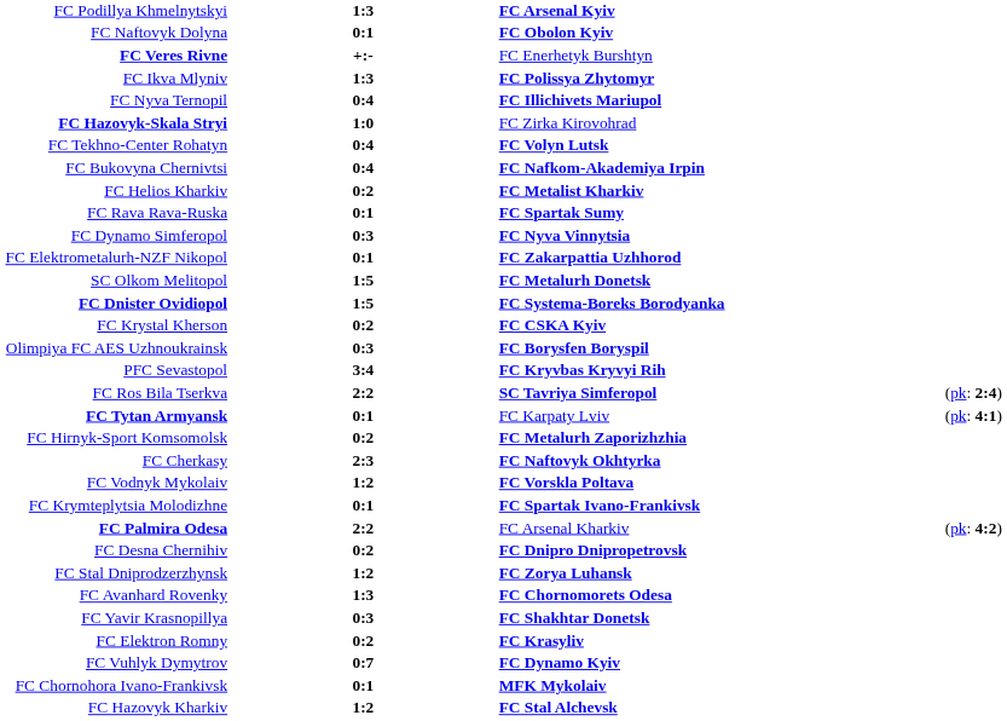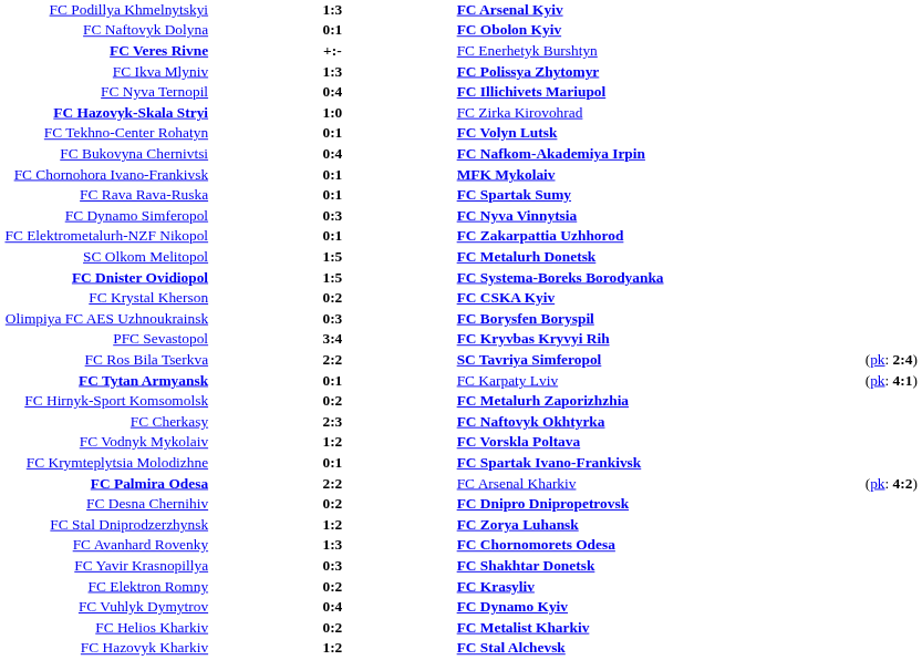 <table width=100% cellspacing=1>
 <tr>
 <th width=20%></th>
 <th width=12%></th>
 <th width=20%></th>
 <th></th>
 </tr>
 <tr style=font-size:90%>
 <td align=right><a href='#'>FC Podillya Khmelnytskyi</a></td>
 <td align=center><strong>1:3</strong></td>
 <td><strong><a href='#'>FC Arsenal Kyiv</a></strong></td>
 <td></td>
 </tr>
 <tr style=font-size:90%>
 <td align=right><a href='#'>FC Naftovyk Dolyna</a></td>
 <td align=center><strong>0:1</strong></td>
 <td><strong><a href='#'>FC Obolon Kyiv</a></strong></td>
 <td></td>
 </tr>
 <tr style=font-size:90%>
 <td align=right><strong><a href='#'>FC Veres Rivne</a></strong></td>
 <td align=center><strong>+:-</strong></td>
 <td><a href='#'>FC Enerhetyk Burshtyn</a></td>
 <td></td>
 </tr>
 <tr style=font-size:90%>
 <td align=right><a href='#'>FC Ikva Mlyniv</a></td>
 <td align=center><strong>1:3</strong></td>
 <td><strong><a href='#'>FC Polissya Zhytomyr</a></strong></td>
 </tr>
 <tr style=font-size:90%>
 <td align=right><a href='#'>FC Nyva Ternopil</a></td>
 <td align=center><strong>0:4</strong></td>
 <td><strong><a href='#'>FC Illichivets Mariupol</a></strong></td>
 </tr>
 <tr style=font-size:90%>
 <td align=right><strong><a href='#'>FC Hazovyk-Skala Stryi</a></strong></td>
 <td align=center><strong>1:0</strong></td>
 <td><a href='#'>FC Zirka Kirovohrad</a></td>
 </tr>
 <tr style=font-size:90%>
 <td align=right><a href='#'>FC Tekhno-Center Rohatyn</a></td>
-<td align=center><strong>0:4</strong></td>
+<td align=center><strong>0:1</strong></td>
 <td><strong><a href='#'>FC Volyn Lutsk</a></strong></td>
 </tr>
 <tr style=font-size:90%>
 <td align=right><a href='#'>FC Bukovyna Chernivtsi</a></td>
 <td align=center><strong>0:4</strong></td>
 <td><strong><a href='#'>FC Nafkom-Akademiya Irpin</a></strong></td>
 <td></td>
 </tr>
 <tr style=font-size:90%>
-<td align=right><a href='#'>FC Helios Kharkiv</a></td>
-<td align=center><strong>0:2</strong></td>
-<td><strong><a href='#'>FC Metalist Kharkiv</a></strong></td>
+<td align=right><a href='#'>FC Chornohora Ivano-Frankivsk</a></td>
+<td align=center><strong>0:1</strong></td>
+<td><strong><a href='#'>MFK Mykolaiv</a></strong></td>
 <td></td>
 </tr>
 <tr style=font-size:90%>
 <td align=right><a href='#'>FC Rava Rava-Ruska</a></td>
 <td align=center><strong>0:1</strong></td>
 <td><strong><a href='#'>FC Spartak Sumy</a></strong></td>
 </tr>
 <tr style=font-size:90%>
 <td align=right><a href='#'>FC Dynamo Simferopol</a></td>
 <td align=center><strong>0:3</strong></td>
 <td><strong><a href='#'>FC Nyva Vinnytsia</a></strong></td>
 </tr>
 <tr style=font-size:90%>
 <td align=right><a href='#'>FC Elektrometalurh-NZF Nikopol</a></td>
 <td align=center><strong>0:1</strong></td>
 <td><strong><a href='#'>FC Zakarpattia Uzhhorod</a></strong></td>
 </tr>
 <tr style=font-size:90%>
 <td align=right><a href='#'>SC Olkom Melitopol</a></td>
 <td align=center><strong>1:5</strong></td>
 <td><strong><a href='#'>FC Metalurh Donetsk</a></strong></td>
 </tr>
 <tr style=font-size:90%>
 <td align=right><strong><a href='#'>FC Dnister Ovidiopol</a></strong></td>
 <td align=center><strong>1:5</strong></td>
 <td><strong><a href='#'>FC Systema-Boreks Borodyanka</a></strong></td>
 </tr>
 <tr style=font-size:90%>
 <td align=right><a href='#'>FC Krystal Kherson</a></td>
 <td align=center><strong>0:2</strong></td>
 <td><strong><a href='#'>FC CSKA Kyiv</a></strong></td>
 <td></td>
 </tr>
 <tr style=font-size:90%>
 <td align=right><a href='#'>Olimpiya FC AES Uzhnoukrainsk</a></td>
 <td align=center><strong>0:3</strong></td>
 <td><strong><a href='#'>FC Borysfen Boryspil</a></strong></td>
 </tr>
 <tr style=font-size:90%>
 <td align=right><a href='#'>PFC Sevastopol</a></td>
 <td align=center><strong>3:4</strong></td>
 <td><strong><a href='#'>FC Kryvbas Kryvyi Rih</a></strong></td>
 </tr>
 <tr style=font-size:90%>
 <td align=right><a href='#'>FC Ros Bila Tserkva</a></td>
 <td align=center><strong>2:2</strong></td>
 <td><strong><a href='#'>SC Tavriya Simferopol</a></strong></td>
 <td>(<a href='#'>pk</a>: <strong>2:4</strong>)</td>
 </tr>
 <tr style=font-size:90%>
 <td align=right><strong><a href='#'>FC Tytan Armyansk</a></strong></td>
 <td align=center><strong>0:1</strong></td>
 <td><a href='#'>FC Karpaty Lviv</a></td>
 <td>(<a href='#'>pk</a>: <strong>4:1</strong>)</td>
 </tr>
 <tr style=font-size:90%>
 <td align=right><a href='#'>FC Hirnyk-Sport Komsomolsk</a></td>
 <td align=center><strong>0:2</strong></td>
 <td><strong><a href='#'>FC Metalurh Zaporizhzhia</a></strong></td>
 </tr>
 <tr style=font-size:90%>
 <td align=right><a href='#'>FC Cherkasy</a></td>
 <td align=center><strong>2:3</strong></td>
 <td><strong><a href='#'>FC Naftovyk Okhtyrka</a></strong></td>
 </tr>
 <tr style=font-size:90%>
 <td align=right><a href='#'>FC Vodnyk Mykolaiv</a></td>
 <td align=center><strong>1:2</strong></td>
 <td><strong><a href='#'>FC Vorskla Poltava</a></strong></td>
 <td></td>
 </tr>
 <tr style=font-size:90%>
 <td align=right><a href='#'>FC Krymteplytsia Molodizhne</a></td>
 <td align=center><strong>0:1</strong></td>
 <td><strong><a href='#'>FC Spartak Ivano-Frankivsk</a></strong></td>
 </tr>
 <tr style=font-size:90%>
 <td align=right><strong><a href='#'>FC Palmira Odesa</a></strong></td>
 <td align=center><strong>2:2</strong></td>
 <td><a href='#'>FC Arsenal Kharkiv</a></td>
 <td>(<a href='#'>pk</a>: <strong>4:2</strong>)</td>
 </tr>
 <tr style=font-size:90%>
 <td align=right><a href='#'>FC Desna Chernihiv</a></td>
 <td align=center><strong>0:2</strong></td>
 <td><strong><a href='#'>FC Dnipro Dnipropetrovsk</a></strong></td>
 <td></td>
 </tr>
 <tr style=font-size:90%>
 <td align=right><a href='#'>FC Stal Dniprodzerzhynsk</a></td>
 <td align=center><strong>1:2</strong></td>
 <td><strong><a href='#'>FC Zorya Luhansk</a></strong></td>
 </tr>
 <tr style=font-size:90%>
 <td align=right><a href='#'>FC Avanhard Rovenky</a></td>
 <td align=center><strong>1:3</strong></td>
 <td><strong><a href='#'>FC Chornomorets Odesa</a></strong></td>
 <td></td>
 </tr>
 <tr style=font-size:90%>
 <td align=right><a href='#'>FC Yavir Krasnopillya</a></td>
 <td align=center><strong>0:3</strong></td>
 <td><strong><a href='#'>FC Shakhtar Donetsk</a></strong></td>
 <td></td>
 </tr>
 <tr style=font-size:90%>
 <td align=right><a href='#'>FC Elektron Romny</a></td>
 <td align=center><strong>0:2</strong></td>
 <td><strong><a href='#'>FC Krasyliv</a></strong></td>
 <td></td>
 </tr>
 <tr style=font-size:90%>
 <td align=right><a href='#'>FC Vuhlyk Dymytrov</a></td>
-<td align=center><strong>0:7</strong></td>
+<td align=center><strong>0:4</strong></td>
 <td><strong><a href='#'>FC Dynamo Kyiv</a></strong></td>
 <td></td>
 </tr>
 <tr style=font-size:90%>
-<td align=right><a href='#'>FC Chornohora Ivano-Frankivsk</a></td>
-<td align=center><strong>0:1</strong></td>
-<td><strong><a href='#'>MFK Mykolaiv</a></strong></td>
+<td align=right><a href='#'>FC Helios Kharkiv</a></td>
+<td align=center><strong>0:2</strong></td>
+<td><strong><a href='#'>FC Metalist Kharkiv</a></strong></td>
 <td></td>
 </tr>
 <tr style=font-size:90%>
 <td align=right><a href='#'>FC Hazovyk Kharkiv</a></td>
 <td align=center><strong>1:2</strong></td>
 <td><strong><a href='#'>FC Stal Alchevsk</a></strong></td>
 <td></td>
 </tr>
 </table>
